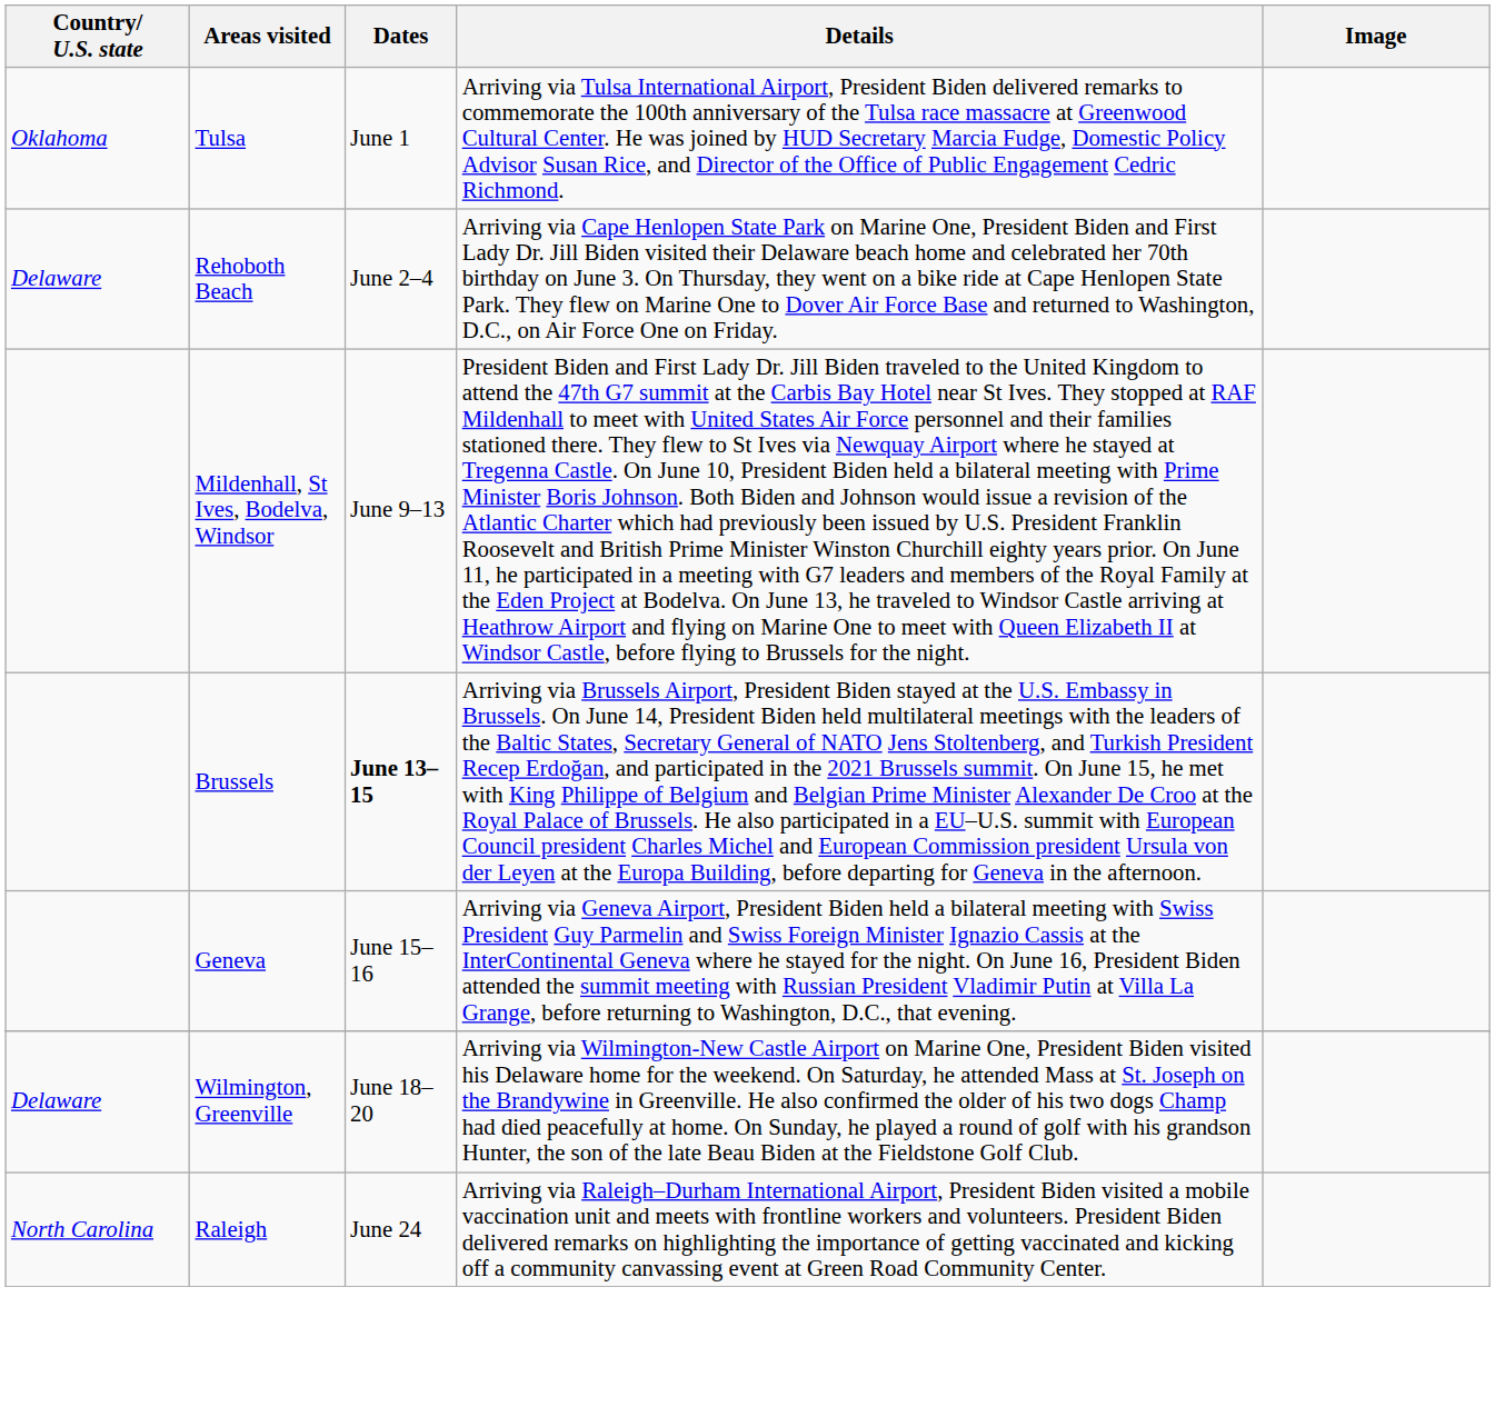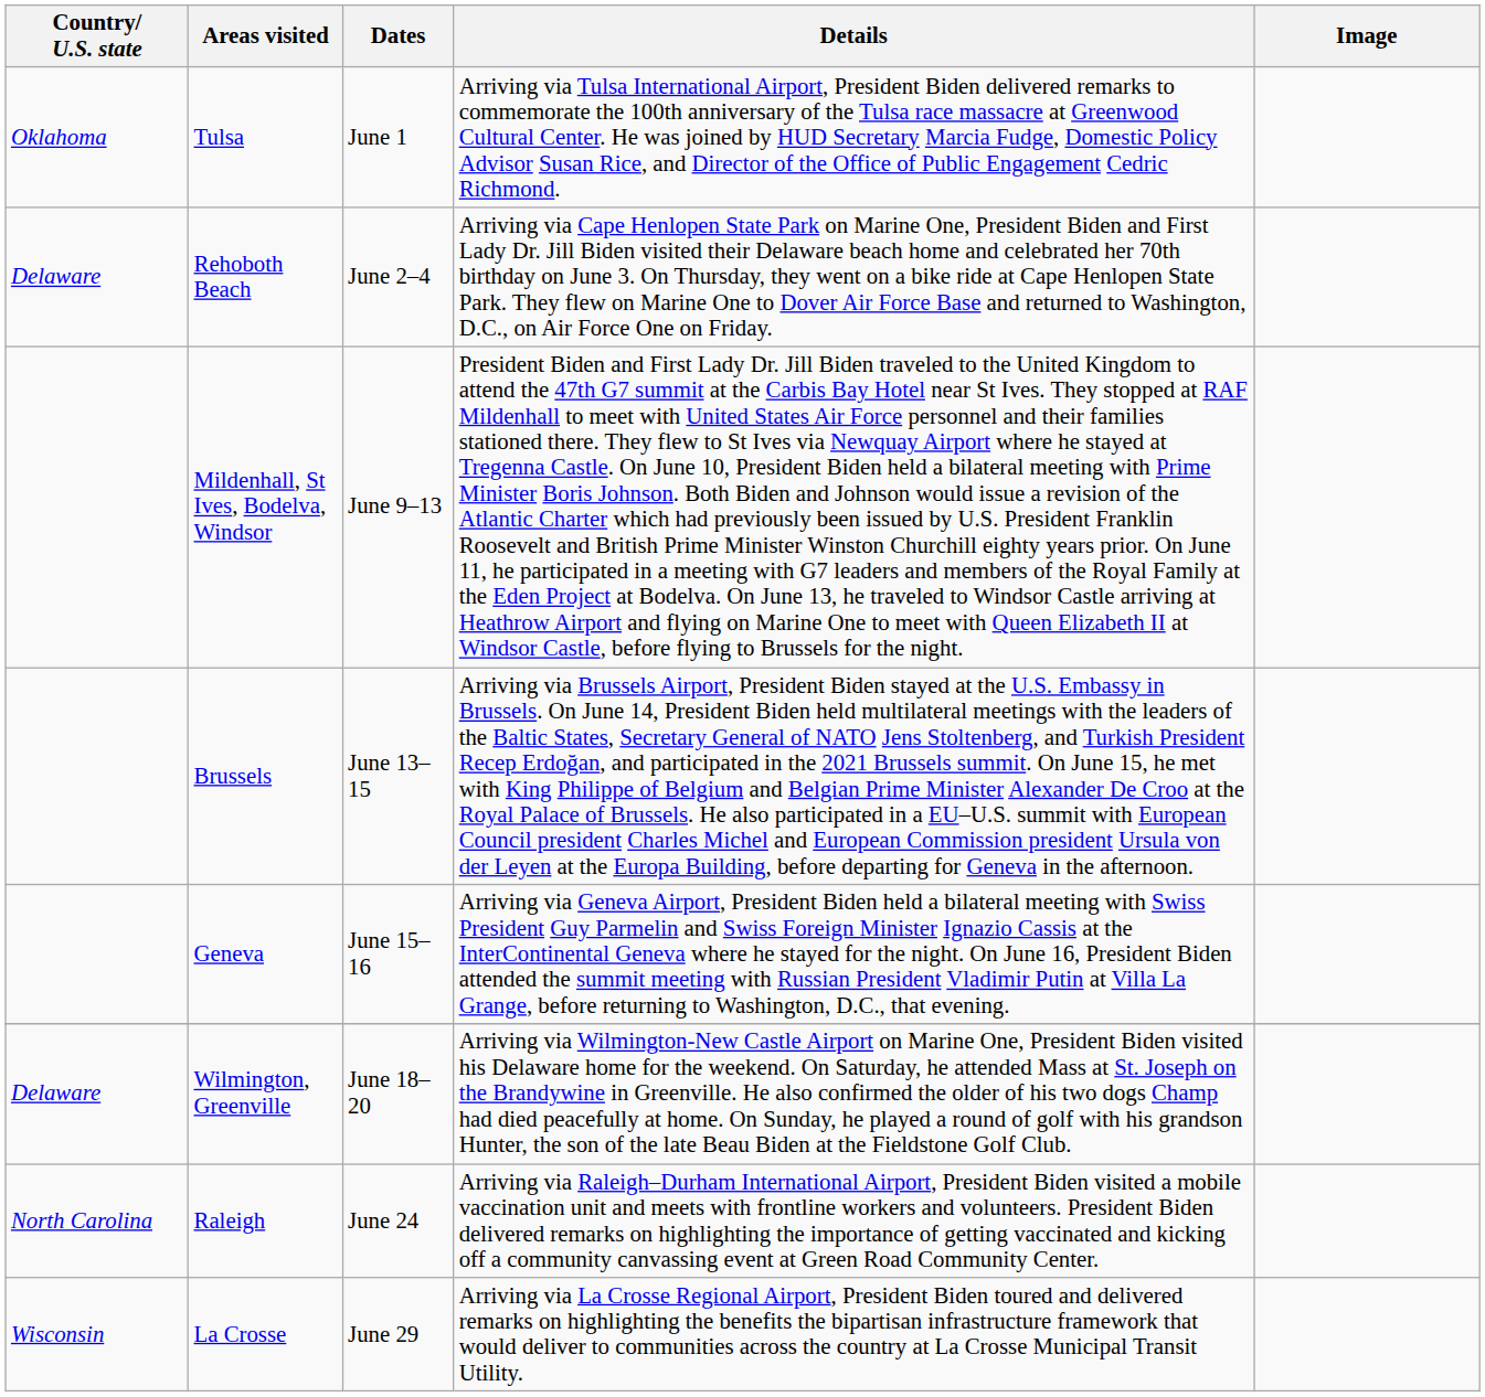 <table class="wikitable" style="margin: 1em auto 1em auto">
 <tr>
 <th width=120>Country/<br><em>U.S. state</em></th>
 <th width=100>Areas visited</th>
 <th width=70>Dates</th>
 <th width=550>Details</th>
 <th width=150>Image</th>
 </tr>
 <tr>
 <td> <em><a href='#'>Oklahoma</a></em></td>
 <td><a href='#'>Tulsa</a></td>
 <td>June 1</td>
 <td>Arriving via <a href='#'>Tulsa International Airport</a>, President Biden delivered remarks to commemorate the 100th anniversary of the <a href='#'>Tulsa race massacre</a> at <a href='#'>Greenwood Cultural Center</a>. He was joined by <a href='#'>HUD Secretary</a> <a href='#'>Marcia Fudge</a>, <a href='#'>Domestic Policy Advisor</a> <a href='#'>Susan Rice</a>, and <a href='#'>Director of the Office of Public Engagement</a> <a href='#'>Cedric Richmond</a>.</td>
 <td></td>
 </tr>
 <tr>
 <td> <em><a href='#'>Delaware</a></em></td>
 <td><a href='#'>Rehoboth Beach</a></td>
 <td>June 2–4</td>
 <td>Arriving via <a href='#'>Cape Henlopen State Park</a> on Marine One, President Biden and First Lady Dr. Jill Biden visited their Delaware beach home and celebrated her 70th birthday on June 3. On Thursday, they went on a bike ride at Cape Henlopen State Park. They flew on Marine One to <a href='#'>Dover Air Force Base</a> and returned to Washington, D.C., on Air Force One on Friday.</td>
 <td></td>
 </tr>
 <tr>
 <td></td>
 <td><a href='#'>Mildenhall</a>, <a href='#'>St Ives</a>, <a href='#'>Bodelva</a>, <a href='#'>Windsor</a></td>
 <td>June 9–13</td>
 <td>President Biden and First Lady Dr. Jill Biden traveled to the United Kingdom to attend the <a href='#'>47th G7 summit</a> at the <a href='#'>Carbis Bay Hotel</a> near St Ives. They stopped at <a href='#'>RAF Mildenhall</a> to meet with <a href='#'>United States Air Force</a> personnel and their families stationed there. They flew to St Ives via <a href='#'>Newquay Airport</a> where he stayed at <a href='#'>Tregenna Castle</a>. On June 10, President Biden held a bilateral meeting with <a href='#'>Prime Minister</a> <a href='#'>Boris Johnson</a>. Both Biden and Johnson would issue a revision of the <a href='#'>Atlantic Charter</a> which had previously been issued by U.S. President Franklin Roosevelt and British Prime Minister Winston Churchill eighty years prior. On June 11, he participated in a meeting with G7 leaders and members of the Royal Family at the <a href='#'>Eden Project</a> at Bodelva. On June 13, he traveled to Windsor Castle arriving at <a href='#'>Heathrow Airport</a> and flying on Marine One to meet with <a href='#'>Queen Elizabeth II</a> at <a href='#'>Windsor Castle</a>, before flying to Brussels for the night.</td>
 <td></td>
 </tr>
 <tr>
 <td></td>
 <td><a href='#'>Brussels</a></td>
-<td><strong>June 13–15</strong></td>
+<td>June 13–15</td>
 <td>Arriving via <a href='#'>Brussels Airport</a>, President Biden stayed at the <a href='#'>U.S. Embassy in Brussels</a>. On June 14, President Biden held multilateral meetings with the leaders of the <a href='#'>Baltic States</a>, <a href='#'>Secretary General of NATO</a> <a href='#'>Jens Stoltenberg</a>, and <a href='#'>Turkish President</a> <a href='#'>Recep Erdoğan</a>, and participated in the <a href='#'>2021 Brussels summit</a>. On June 15, he met with <a href='#'>King</a> <a href='#'>Philippe of Belgium</a> and <a href='#'>Belgian Prime Minister</a> <a href='#'>Alexander De Croo</a> at the <a href='#'>Royal Palace of Brussels</a>. He also participated in a <a href='#'>EU</a>–U.S. summit with <a href='#'>European Council president</a> <a href='#'>Charles Michel</a> and <a href='#'>European Commission president</a> <a href='#'>Ursula von der Leyen</a> at the <a href='#'>Europa Building</a>, before departing for <a href='#'>Geneva</a> in the afternoon.</td>
 <td></td>
 </tr>
 <tr>
 <td></td>
 <td><a href='#'>Geneva</a></td>
 <td>June 15–16</td>
 <td>Arriving via <a href='#'>Geneva Airport</a>, President Biden held a bilateral meeting with <a href='#'>Swiss President</a> <a href='#'>Guy Parmelin</a> and <a href='#'>Swiss Foreign Minister</a> <a href='#'>Ignazio Cassis</a> at the <a href='#'>InterContinental Geneva</a> where he stayed for the night. On June 16, President Biden attended the <a href='#'>summit meeting</a> with <a href='#'>Russian President</a> <a href='#'>Vladimir Putin</a> at <a href='#'>Villa La Grange</a>, before returning to Washington, D.C., that evening.</td>
 <td></td>
 </tr>
 <tr>
 </tr>
 <tr>
 <td> <em><a href='#'>Delaware</a></em></td>
 <td><a href='#'>Wilmington</a>, <a href='#'>Greenville</a></td>
 <td>June 18–20</td>
 <td>Arriving via <a href='#'>Wilmington-New Castle Airport</a> on Marine One, President Biden visited his Delaware home for the weekend. On Saturday, he attended Mass at <a href='#'>St. Joseph on the Brandywine</a> in Greenville. He also confirmed the older of his two dogs <a href='#'>Champ</a> had died peacefully at home. On Sunday, he played a round of golf with his grandson Hunter, the son of the late Beau Biden at the Fieldstone Golf Club.</td>
 <td></td>
 </tr>
 <tr>
 <td> <em><a href='#'>North Carolina</a></em></td>
 <td><a href='#'>Raleigh</a></td>
 <td>June 24</td>
 <td>Arriving via <a href='#'>Raleigh–Durham International Airport</a>, President Biden visited a mobile vaccination unit and meets with frontline workers and volunteers. President Biden delivered remarks on highlighting the importance of getting vaccinated and kicking off a community canvassing event at Green Road Community Center.</td>
 <td></td>
 </tr>
+<tr>
+<td> <em><a href='#'>Wisconsin</a></em></td>
+<td><a href='#'>La Crosse</a></td>
+<td>June 29</td>
+<td>Arriving via <a href='#'>La Crosse Regional Airport</a>, President Biden toured and delivered remarks on highlighting the benefits the bipartisan infrastructure framework that would deliver to communities across the country at La Crosse Municipal Transit Utility.</td>
+<td></td>
+</tr>
 </table>
